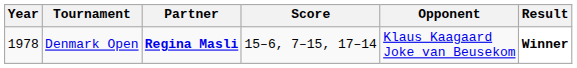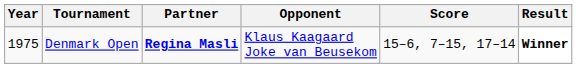 <table class="sortable wikitable" style="font-size: 90%;">
 <tr>
 <th>Year</th>
 <th>Tournament</th>
 <th>Partner</th>
+<th>Opponent</th>
 <th>Score</th>
-<th>Opponent</th>
 <th>Result</th>
 </tr>
 <tr>
-<td align="center">1978</td>
+<td align="center">1975</td>
 <td align="left"><a href='#'>Denmark Open</a></td>
 <td align="left"><strong> <a href='#'>Regina Masli</a></strong></td>
+<td align="left"> <a href='#'>Klaus Kaagaard</a><br> <a href='#'>Joke van Beusekom</a></td>
 <td align="left">15–6, 7–15, 17–14</td>
-<td align="left"> <a href='#'>Klaus Kaagaard</a><br> <a href='#'>Joke van Beusekom</a></td>
 <td style="text-align:left; background:white"> <strong>Winner</strong></td>
 </tr>
 </table>
